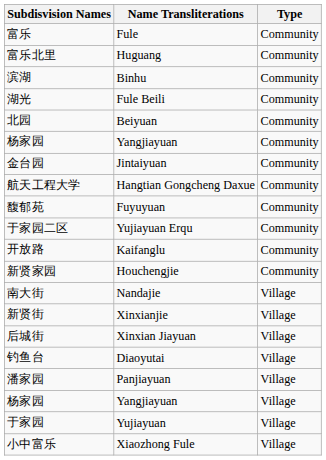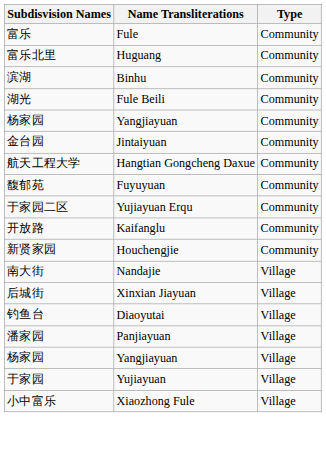 <table class="wikitable sortable">
 <tr>
 <th>Subdisvision Names</th>
 <th>Name Transliterations</th>
 <th>Type</th>
 </tr>
 <tr>
 <td>富乐</td>
 <td>Fule</td>
 <td>Community</td>
 </tr>
 <tr>
 <td>富乐北里</td>
 <td>Huguang</td>
 <td>Community</td>
 </tr>
 <tr>
 <td>滨湖</td>
 <td>Binhu</td>
 <td>Community</td>
 </tr>
 <tr>
 <td>湖光</td>
 <td>Fule Beili</td>
-<td>Community</td>
-</tr>
-<tr>
-<td>北园</td>
-<td>Beiyuan</td>
 <td>Community</td>
 </tr>
 <tr>
 <td>杨家园</td>
 <td>Yangjiayuan</td>
 <td>Community</td>
 </tr>
 <tr>
 <td>金台园</td>
 <td>Jintaiyuan</td>
 <td>Community</td>
 </tr>
 <tr>
 <td>航天工程大学</td>
 <td>Hangtian Gongcheng Daxue</td>
 <td>Community</td>
 </tr>
 <tr>
 <td>馥郁苑</td>
 <td>Fuyuyuan</td>
 <td>Community</td>
 </tr>
 <tr>
 <td>于家园二区</td>
 <td>Yujiayuan Erqu</td>
 <td>Community</td>
 </tr>
 <tr>
 <td>开放路</td>
 <td>Kaifanglu</td>
 <td>Community</td>
 </tr>
 <tr>
 <td>新贤家园</td>
 <td>Houchengjie</td>
 <td>Community</td>
 </tr>
 <tr>
 <td>南大街</td>
 <td>Nandajie</td>
 <td>Village</td>
 </tr>
 <tr>
-<td>新贤街</td>
-<td>Xinxianjie</td>
-<td>Village</td>
-</tr>
-<tr>
 <td>后城街</td>
 <td>Xinxian Jiayuan</td>
 <td>Village</td>
 </tr>
 <tr>
 <td>钓鱼台</td>
 <td>Diaoyutai</td>
 <td>Village</td>
 </tr>
 <tr>
 <td>潘家园</td>
 <td>Panjiayuan</td>
 <td>Village</td>
 </tr>
 <tr>
 <td>杨家园</td>
 <td>Yangjiayuan</td>
 <td>Village</td>
 </tr>
 <tr>
 <td>于家园</td>
 <td>Yujiayuan</td>
 <td>Village</td>
 </tr>
 <tr>
 <td>小中富乐</td>
 <td>Xiaozhong Fule</td>
 <td>Village</td>
 </tr>
 </table>
